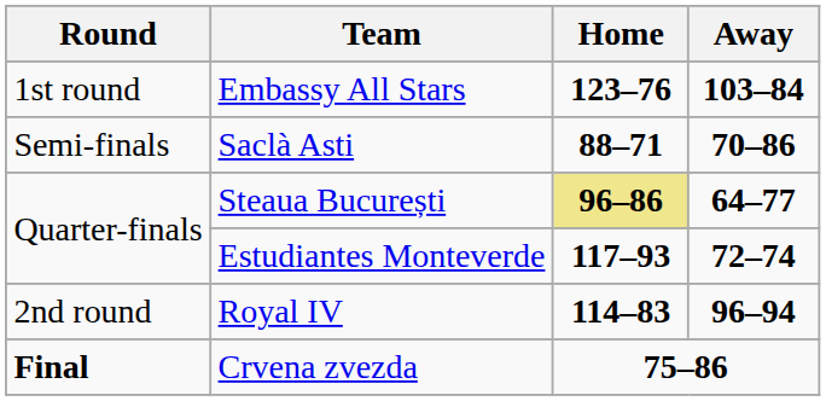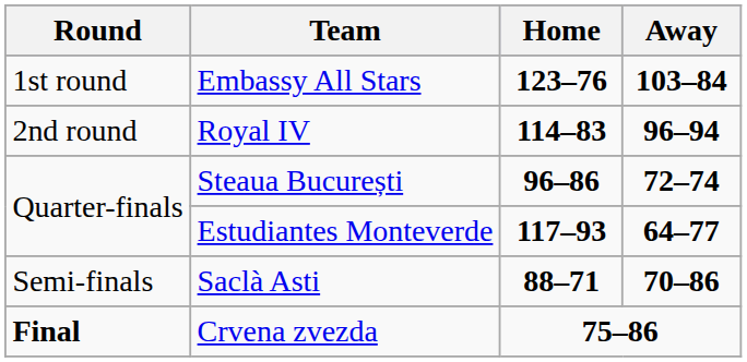 <table class="wikitable" style="text-align: left; font-size:95%">
 <tr bgcolor="#ccccff">
 <th>Round</th>
 <th>Team</th>
 <th>  Home  </th>
 <th>  Away  </th>
 </tr>
 <tr>
 <td>1st round</td>
 <td> <a href='#'>Embassy All Stars</a></td>
 <td align="center"><strong>123–76</strong></td>
 <td align="center"><strong>103–84</strong></td>
 </tr>
 <tr>
+<td>2nd round</td>
+<td> <a href='#'>Royal IV</a></td>
+<td align="center"><strong>114–83</strong></td>
+<td align="center"><strong>96–94</strong></td>
+</tr>
+<tr>
+<td rowspan=2>Quarter-finals</td>
+<td> <a href='#'>Steaua București</a></td>
+<td align="center"><strong>96–86</strong></td>
+<td align="center"><strong>72–74</strong></td>
+</tr>
+<tr>
+<td> <a href='#'>Estudiantes Monteverde</a></td>
+<td align="center"><strong>117–93</strong></td>
+<td align="center"><strong>64–77</strong></td>
+</tr>
+<tr>
 <td>Semi-finals</td>
 <td> <a href='#'>Saclà Asti</a></td>
 <td align="center"><strong>88–71</strong></td>
 <td align="center"><strong>70–86</strong></td>
-</tr>
-<tr>
-<td rowspan=2>Quarter-finals</td>
-<td> <a href='#'>Steaua București</a></td>
-<td align="center" style="background: khaki;"><strong>96–86</strong></td>
-<td align="center"><strong>64–77</strong></td>
-</tr>
-<tr>
-<td> <a href='#'>Estudiantes Monteverde</a></td>
-<td align="center"><strong>117–93</strong></td>
-<td align="center"><strong>72–74</strong></td>
-</tr>
-<tr>
-<td>2nd round</td>
-<td> <a href='#'>Royal IV</a></td>
-<td align="center"><strong>114–83</strong></td>
-<td align="center"><strong>96–94</strong></td>
 </tr>
 <tr>
 <td><strong>Final</strong></td>
 <td> <a href='#'>Crvena zvezda</a></td>
 <td colspan=2 align="center"><strong>75–86</strong></td>
 </tr>
 </table>
